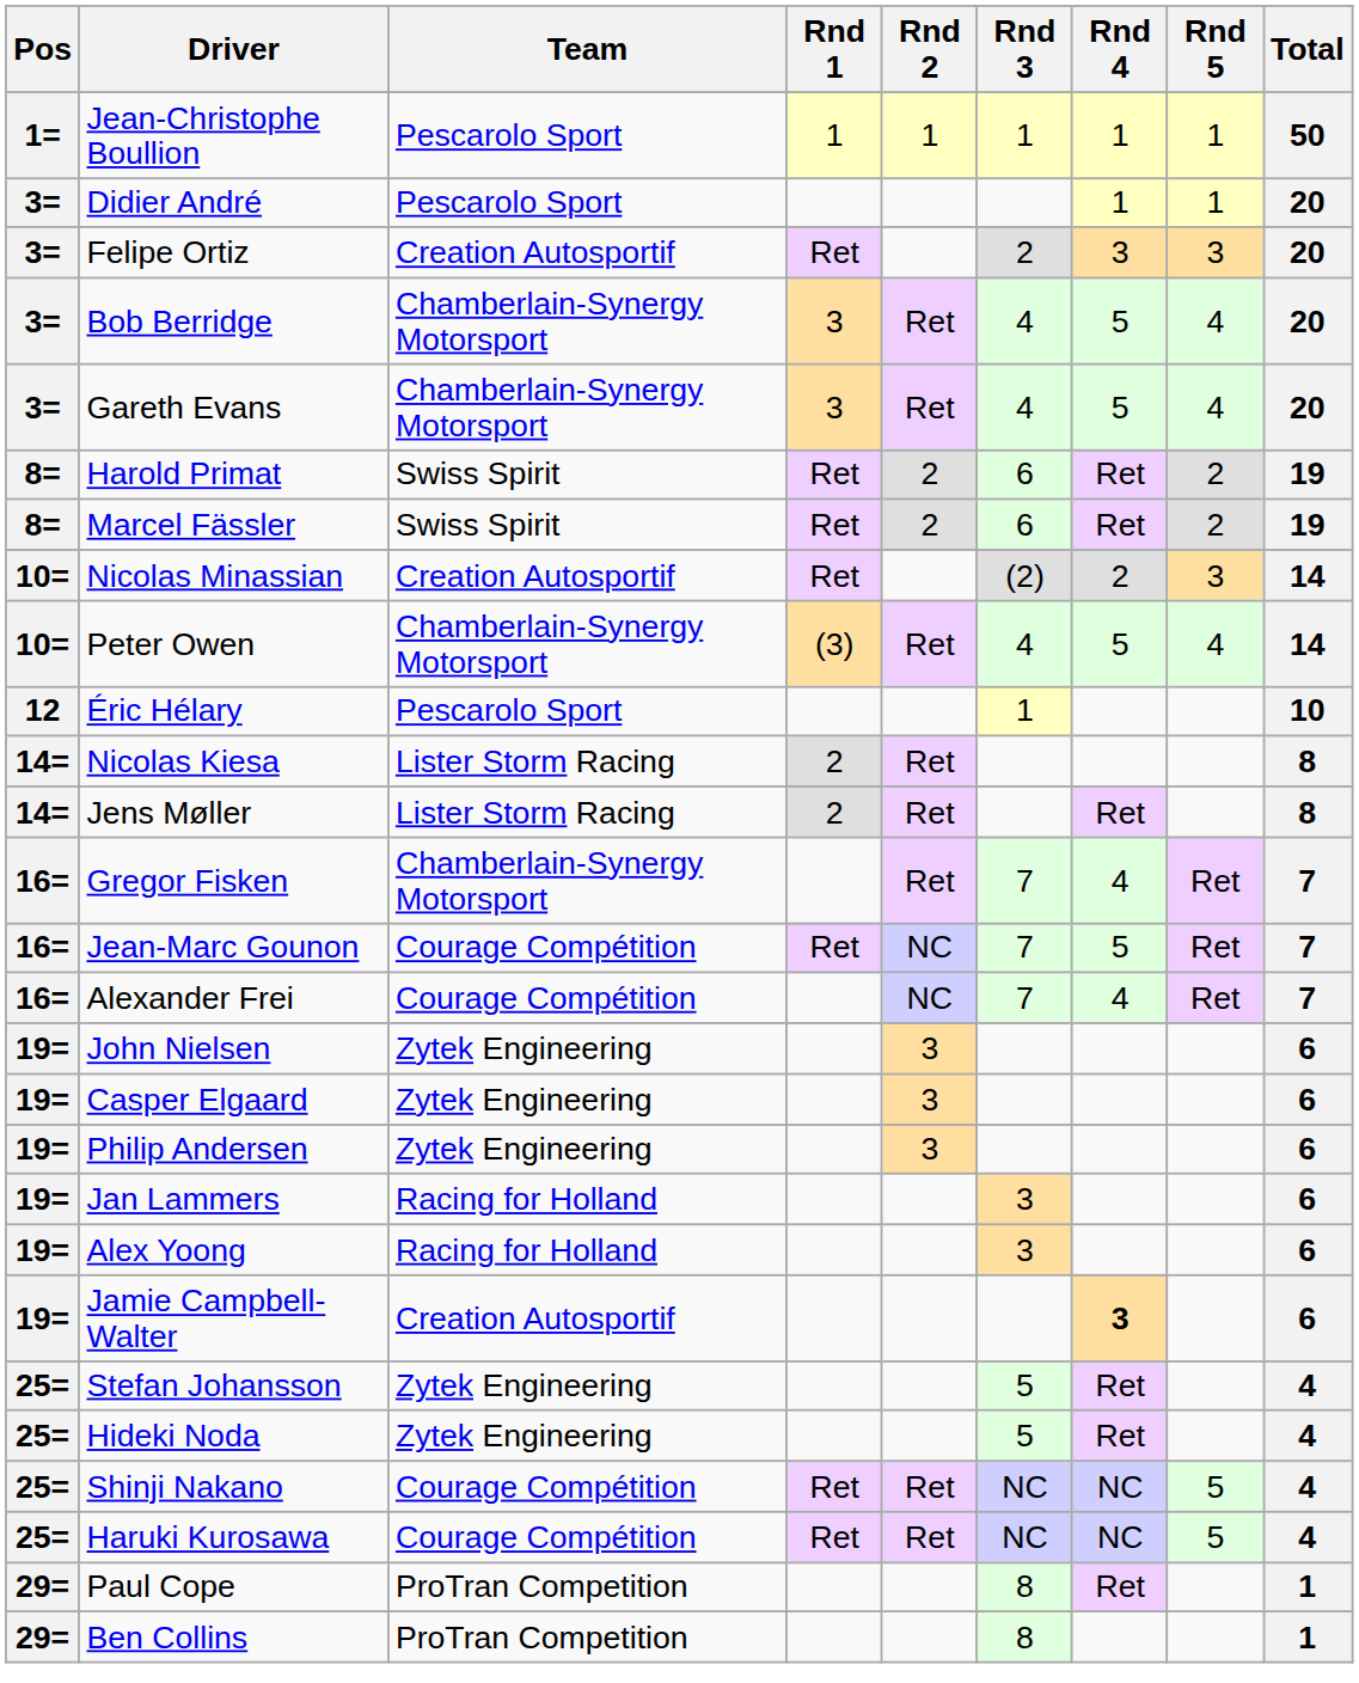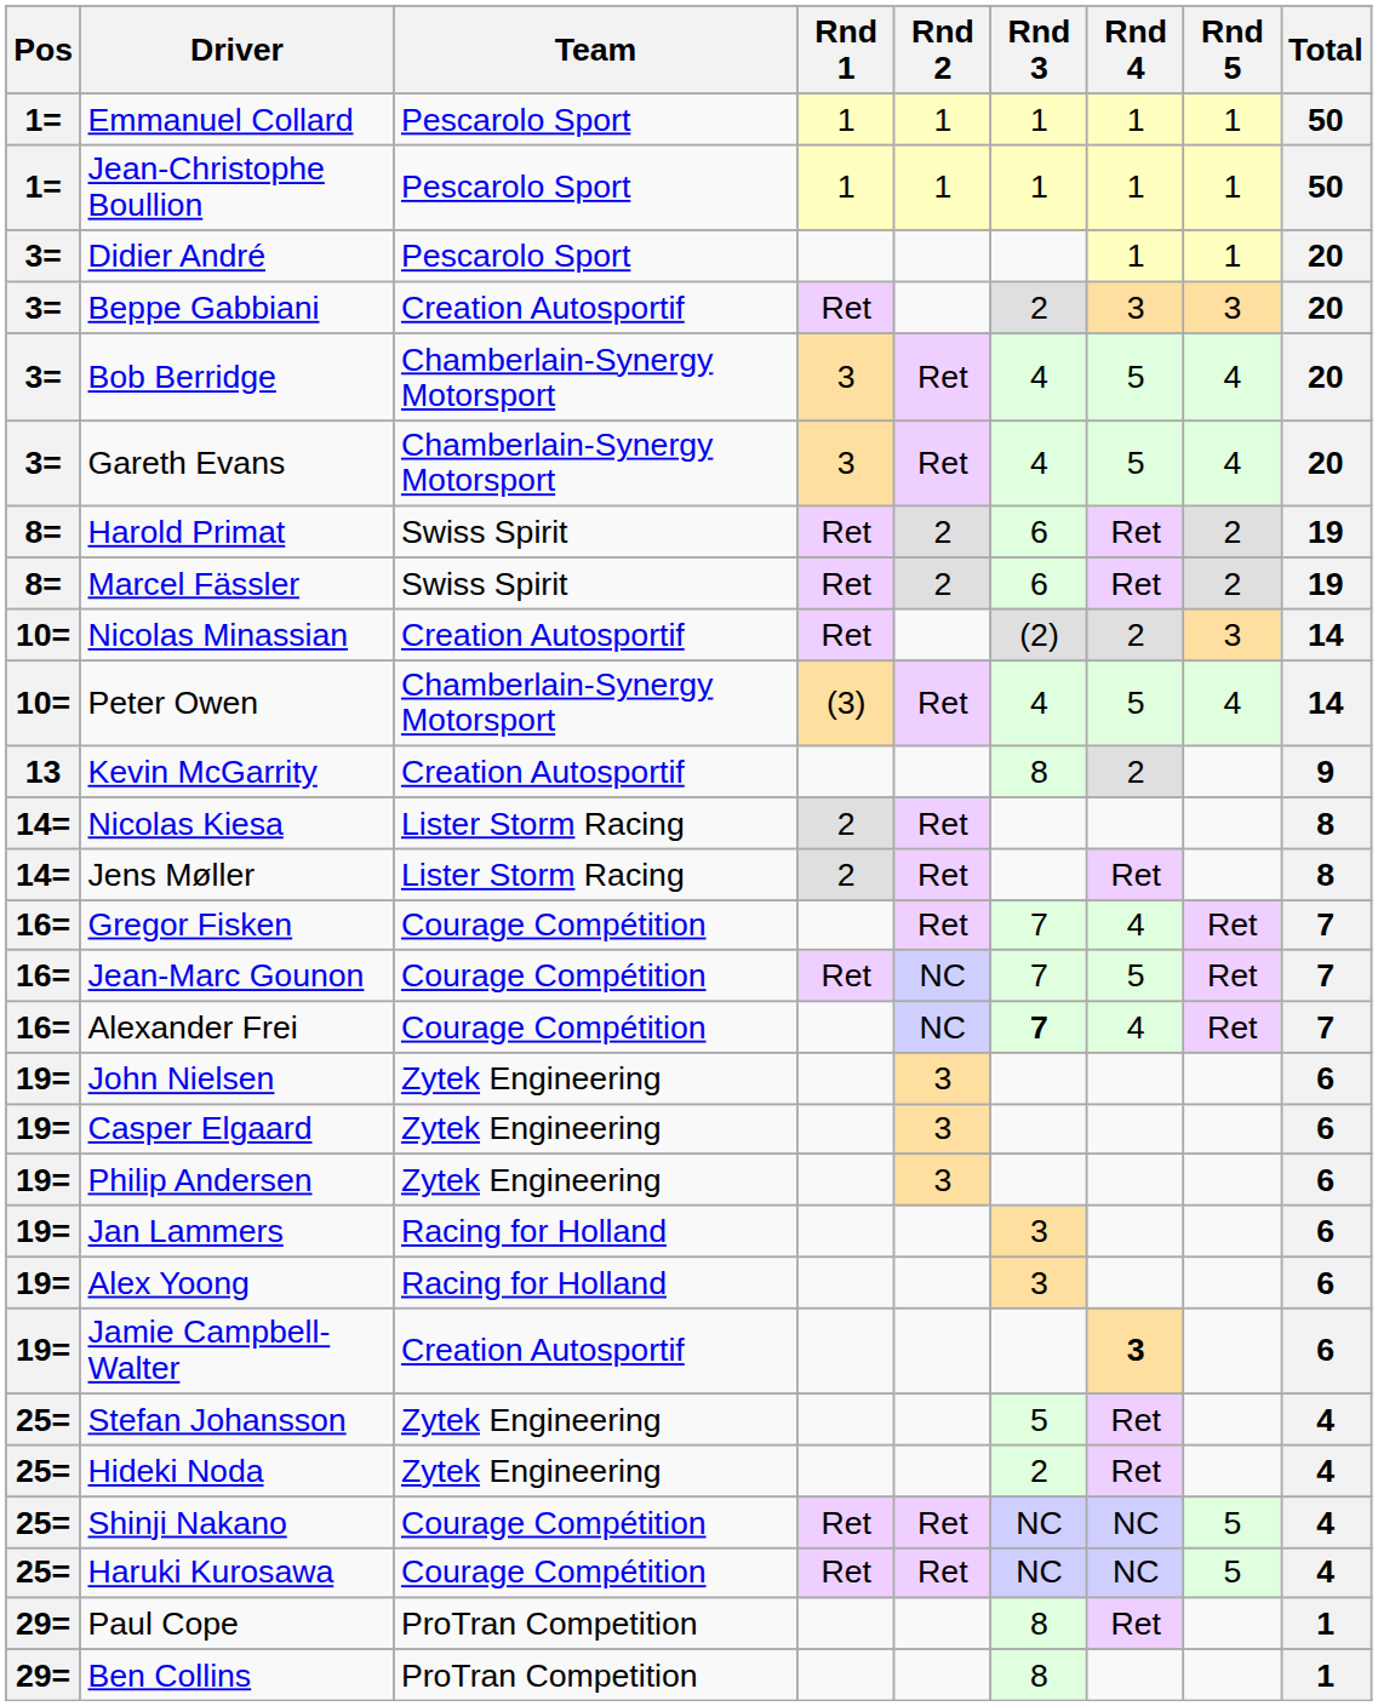 <table class="wikitable" style="font-size: 90%; text-align:center;">
 <tr>
 <th>Pos</th>
 <th>Driver</th>
 <th>Team</th>
 <th>Rnd 1</th>
 <th>Rnd 2</th>
 <th>Rnd 3</th>
 <th>Rnd 4</th>
 <th>Rnd 5</th>
 <th>Total</th>
+</tr>
+<tr>
+<th>1=</th>
+<td align="left"> <a href='#'>Emmanuel Collard</a></td>
+<td align="left"> <a href='#'>Pescarolo Sport</a></td>
+<td style="background:#ffffbf;">1</td>
+<td style="background:#ffffbf;">1</td>
+<td style="background:#ffffbf;">1</td>
+<td style="background:#ffffbf;">1</td>
+<td style="background:#ffffbf;">1</td>
+<th>50</th>
 </tr>
 <tr>
 <th>1=</th>
 <td align="left"> <a href='#'>Jean-Christophe Boullion</a></td>
 <td align="left"> <a href='#'>Pescarolo Sport</a></td>
 <td style="background:#ffffbf;">1</td>
 <td style="background:#ffffbf;">1</td>
 <td style="background:#ffffbf;">1</td>
 <td style="background:#ffffbf;">1</td>
 <td style="background:#ffffbf;">1</td>
 <th>50</th>
 </tr>
 <tr>
 <th>3=</th>
 <td align="left"> <a href='#'>Didier André</a></td>
 <td align="left"> <a href='#'>Pescarolo Sport</a></td>
 <td></td>
 <td></td>
 <td></td>
 <td style="background:#ffffbf;">1</td>
 <td style="background:#ffffbf;">1</td>
 <th>20</th>
 </tr>
 <tr>
 <th>3=</th>
-<td align="left"> Felipe Ortiz</td>
+<td align="left"> <a href='#'>Beppe Gabbiani</a></td>
 <td align="left"> <a href='#'>Creation Autosportif</a></td>
 <td style="background:#efcfff;">Ret</td>
 <td></td>
 <td style="background:#dfdfdf;">2</td>
 <td style="background:#ffdf9f;">3</td>
 <td style="background:#ffdf9f;">3</td>
 <th>20</th>
 </tr>
 <tr>
 <th>3=</th>
 <td align="left"> <a href='#'>Bob Berridge</a></td>
 <td align="left"> <a href='#'>Chamberlain-Synergy Motorsport</a></td>
 <td style="background:#ffdf9f;">3</td>
 <td style="background:#efcfff;">Ret</td>
 <td style="background:#dfffdf;">4</td>
 <td style="background:#dfffdf;">5</td>
 <td style="background:#dfffdf;">4</td>
 <th>20</th>
 </tr>
 <tr>
 <th>3=</th>
 <td align="left"> Gareth Evans</td>
 <td align="left"> <a href='#'>Chamberlain-Synergy Motorsport</a></td>
 <td style="background:#ffdf9f;">3</td>
 <td style="background:#efcfff;">Ret</td>
 <td style="background:#dfffdf;">4</td>
 <td style="background:#dfffdf;">5</td>
 <td style="background:#dfffdf;">4</td>
 <th>20</th>
 </tr>
 <tr>
 <th>8=</th>
 <td align="left"> <a href='#'>Harold Primat</a></td>
 <td align="left"> Swiss Spirit</td>
 <td style="background:#efcfff;">Ret</td>
 <td style="background:#dfdfdf;">2</td>
 <td style="background:#dfffdf;">6</td>
 <td style="background:#efcfff;">Ret</td>
 <td style="background:#dfdfdf;">2</td>
 <th>19</th>
 </tr>
 <tr>
 <th>8=</th>
 <td align="left"> <a href='#'>Marcel Fässler</a></td>
 <td align="left"> Swiss Spirit</td>
 <td style="background:#efcfff;">Ret</td>
 <td style="background:#dfdfdf;">2</td>
 <td style="background:#dfffdf;">6</td>
 <td style="background:#efcfff;">Ret</td>
 <td style="background:#dfdfdf;">2</td>
 <th>19</th>
 </tr>
 <tr>
 <th>10=</th>
 <td align="left"> <a href='#'>Nicolas Minassian</a></td>
 <td align="left"> <a href='#'>Creation Autosportif</a></td>
 <td style="background:#efcfff;">Ret</td>
 <td></td>
 <td style="background:#dfdfdf;">(2)</td>
 <td style="background:#dfdfdf;">2</td>
 <td style="background:#ffdf9f;">3</td>
 <th>14</th>
 </tr>
 <tr>
 <th>10=</th>
 <td align="left"> Peter Owen</td>
 <td align="left"> <a href='#'>Chamberlain-Synergy Motorsport</a></td>
 <td style="background:#ffdf9f;">(3)</td>
 <td style="background:#efcfff;">Ret</td>
 <td style="background:#dfffdf;">4</td>
 <td style="background:#dfffdf;">5</td>
 <td style="background:#dfffdf;">4</td>
 <th>14</th>
 </tr>
 <tr>
-<th>12</th>
-<td align="left"> <a href='#'>Éric Hélary</a></td>
-<td align="left"> <a href='#'>Pescarolo Sport</a></td>
+<th>13</th>
+<td align="left"> <a href='#'>Kevin McGarrity</a></td>
+<td align="left"> <a href='#'>Creation Autosportif</a></td>
 <td></td>
 <td></td>
-<td style="background:#ffffbf;">1</td>
+<td style="background:#dfffdf;">8</td>
+<td style="background:#dfdfdf;">2</td>
 <td></td>
-<td></td>
-<th>10</th>
+<th>9</th>
 </tr>
 <tr>
 <th>14=</th>
 <td align="left"> <a href='#'>Nicolas Kiesa</a></td>
 <td align="left"> <a href='#'>Lister Storm</a> Racing</td>
 <td style="background:#dfdfdf;">2</td>
 <td style="background:#efcfff;">Ret</td>
 <td></td>
 <td></td>
 <td></td>
 <th align="center">8</th>
 </tr>
 <tr>
 <th>14=</th>
 <td align="left"> Jens Møller</td>
 <td align="left"> <a href='#'>Lister Storm</a> Racing</td>
 <td style="background:#dfdfdf;">2</td>
 <td style="background:#efcfff;">Ret</td>
 <td></td>
 <td style="background:#efcfff;">Ret</td>
 <td></td>
 <th align="center">8</th>
 </tr>
 <tr>
 <th>16=</th>
 <td align="left"> <a href='#'>Gregor Fisken</a></td>
-<td align="left"> <a href='#'>Chamberlain-Synergy Motorsport</a></td>
+<td align="left"> <a href='#'>Courage Compétition</a></td>
 <td></td>
 <td style="background:#efcfff;">Ret</td>
 <td style="background:#dfffdf;">7</td>
 <td style="background:#dfffdf;">4</td>
 <td style="background:#efcfff;">Ret</td>
 <th>7</th>
 </tr>
 <tr>
 <th>16=</th>
 <td align="left"> <a href='#'>Jean-Marc Gounon</a></td>
 <td align="left"> <a href='#'>Courage Compétition</a></td>
 <td style="background:#efcfff;">Ret</td>
 <td style="background:#cfcfff;">NC</td>
 <td style="background:#dfffdf;">7</td>
 <td style="background:#dfffdf;">5</td>
 <td style="background:#efcfff;">Ret</td>
 <th>7</th>
 </tr>
 <tr>
 <th>16=</th>
 <td align="left"> Alexander Frei</td>
 <td align="left"> <a href='#'>Courage Compétition</a></td>
 <td></td>
 <td style="background:#cfcfff;">NC</td>
-<td style="background:#dfffdf;">7</td>
+<td style="background:#dfffdf;"><strong>7</strong></td>
 <td style="background:#dfffdf;">4</td>
 <td style="background:#efcfff;">Ret</td>
 <th>7</th>
 </tr>
 <tr>
 <th>19=</th>
 <td align="left"> <a href='#'>John Nielsen</a></td>
 <td align="left"> <a href='#'>Zytek</a> Engineering</td>
 <td></td>
 <td style="background:#ffdf9f;">3</td>
 <td></td>
 <td></td>
 <td></td>
 <th>6</th>
 </tr>
 <tr>
 <th>19=</th>
 <td align="left"> <a href='#'>Casper Elgaard</a></td>
 <td align="left"> <a href='#'>Zytek</a> Engineering</td>
 <td></td>
 <td style="background:#ffdf9f;">3</td>
 <td></td>
 <td></td>
 <td></td>
 <th>6</th>
 </tr>
 <tr>
 <th>19=</th>
 <td align="left"> <a href='#'>Philip Andersen</a></td>
 <td align="left"> <a href='#'>Zytek</a> Engineering</td>
 <td></td>
 <td style="background:#ffdf9f;">3</td>
 <td></td>
 <td></td>
 <td></td>
 <th>6</th>
 </tr>
 <tr>
 <th>19=</th>
 <td align="left"> <a href='#'>Jan Lammers</a></td>
 <td align="left"> <a href='#'>Racing for Holland</a></td>
 <td></td>
 <td></td>
 <td style="background:#ffdf9f;">3</td>
 <td></td>
 <td></td>
 <th>6</th>
 </tr>
 <tr>
 <th>19=</th>
 <td align="left"> <a href='#'>Alex Yoong</a></td>
 <td align="left"> <a href='#'>Racing for Holland</a></td>
 <td></td>
 <td></td>
 <td style="background:#ffdf9f;">3</td>
 <td></td>
 <td></td>
 <th>6</th>
 </tr>
 <tr>
 <th>19=</th>
 <td align="left"> <a href='#'>Jamie Campbell-Walter</a></td>
 <td align="left"> <a href='#'>Creation Autosportif</a></td>
 <td></td>
 <td></td>
 <td></td>
 <td style="background:#ffdf9f;"><strong>3</strong></td>
 <td></td>
 <th>6</th>
 </tr>
 <tr>
 <th>25=</th>
 <td align="left"> <a href='#'>Stefan Johansson</a></td>
 <td align="left"> <a href='#'>Zytek</a> Engineering</td>
 <td></td>
 <td></td>
 <td style="background:#dfffdf;">5</td>
 <td style="background:#efcfff;">Ret</td>
 <td></td>
 <th>4</th>
 </tr>
 <tr>
 <th>25=</th>
 <td align="left"> <a href='#'>Hideki Noda</a></td>
 <td align="left"> <a href='#'>Zytek</a> Engineering</td>
 <td></td>
 <td></td>
-<td style="background:#dfffdf;">5</td>
+<td style="background:#dfffdf;">2</td>
 <td style="background:#efcfff;">Ret</td>
 <td></td>
 <th>4</th>
 </tr>
 <tr>
 <th>25=</th>
 <td align="left"> <a href='#'>Shinji Nakano</a></td>
 <td align="left"> <a href='#'>Courage Compétition</a></td>
 <td style="background:#efcfff;">Ret</td>
 <td style="background:#efcfff;">Ret</td>
 <td style="background:#cfcfff;">NC</td>
 <td style="background:#cfcfff;">NC</td>
 <td style="background:#dfffdf;">5</td>
 <th>4</th>
 </tr>
 <tr>
 <th>25=</th>
 <td align="left"> <a href='#'>Haruki Kurosawa</a></td>
 <td align="left"> <a href='#'>Courage Compétition</a></td>
 <td style="background:#efcfff;">Ret</td>
 <td style="background:#efcfff;">Ret</td>
 <td style="background:#cfcfff;">NC</td>
 <td style="background:#cfcfff;">NC</td>
 <td style="background:#dfffdf;">5</td>
 <th>4</th>
 </tr>
 <tr>
 <th>29=</th>
 <td align="left"> Paul Cope</td>
 <td align="left"> ProTran Competition</td>
 <td></td>
 <td></td>
 <td style="background:#dfffdf;">8</td>
 <td style="background:#efcfff;">Ret</td>
 <td></td>
 <th>1</th>
 </tr>
 <tr>
 <th>29=</th>
 <td align="left"> <a href='#'>Ben Collins</a></td>
 <td align="left"> ProTran Competition</td>
 <td></td>
 <td></td>
 <td style="background:#dfffdf;">8</td>
 <td></td>
 <td></td>
 <th>1</th>
 </tr>
 </table>
